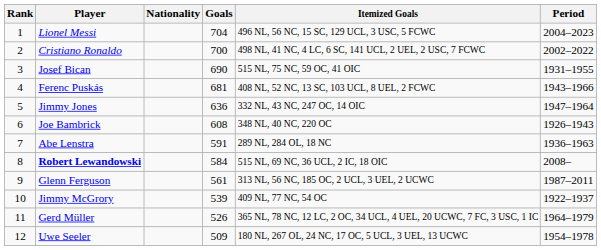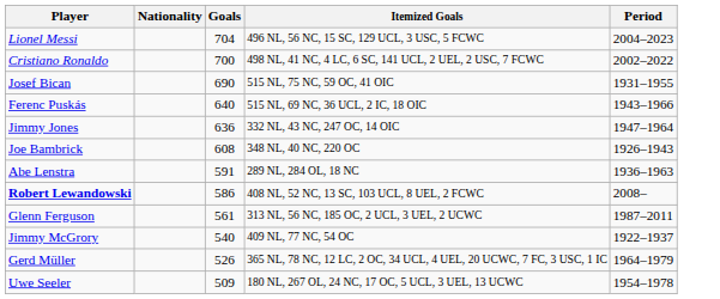 <table class="wikitable sortable" style="text-align:left; font-size:90%">
 <tr>
-<th scope="col" style="text-align:center">Rank</th>
 <th scope="col">Player</th>
 <th scope="col">Nationality</th>
 <th scope="col">Goals</th>
 <th scope="col"><small>Itemized Goals</small></th>
 <th scope="col">Period</th>
 </tr>
 <tr>
-<td scope="row" style="text-align:center">1</td>
 <td data-sort-value="Messi"><em><a href='#'>Lionel Messi</a></em></td>
 <td></td>
 <td style="text-align:center">704</td>
 <td style="font-size:85%; text-align:left; vertical-align: middle" data-sort-value="704">496 NL, 56 NC, 15 SC, 129 UCL, 3 USC, 5 FCWC</td>
 <td>2004–2023</td>
 </tr>
 <tr>
-<td scope="row" style="text-align:center">2</td>
 <td data-sort-value="Cristiano"><em><a href='#'>Cristiano Ronaldo</a></em></td>
 <td></td>
 <td style="text-align:center">700</td>
 <td style="font-size:85%; text-align:left; vertical-align: middle" data-sort-value="701">498 NL, 41 NC, 4 LC, 6 SC, 141 UCL, 2 UEL, 2 USC, 7 FCWC</td>
 <td>2002–2022</td>
 </tr>
 <tr>
-<td scope="row" style="text-align:center">3</td>
 <td data-sort-value="Josef Bican"><a href='#'>Josef Bican</a></td>
 <td></td>
 <td style="text-align:center">690</td>
 <td style="font-size:85%; text-align:left; vertical-align: middle" data-sort-value="690">515 NL, 75 NC, 59 OC, 41 OIC</td>
 <td>1931–1955</td>
 </tr>
 <tr>
-<td scope="row" style="text-align:center">4</td>
 <td data-sort-value="Ferenc Puskás"><a href='#'>Ferenc Puskás</a></td>
 <td></td>
-<td style="text-align:center">681</td>
-<td style="font-size:85%; text-align:left; vertical-align: middle" data-sort-value="584">408 NL, 52 NC, 13 SC, 103 UCL, 8 UEL, 2 FCWC</td>
+<td style="text-align:center">640</td>
+<td style="font-size:85%; text-align:left; vertical-align: middle" data-sort-value="640">515 NL, 69 NC, 36 UCL, 2 IC, 18 OIC</td>
 <td>1943–1966</td>
 </tr>
 <tr>
-<td scope="row" style="text-align:center">5</td>
 <td data-sort-value="Jimmy Jones"><a href='#'>Jimmy Jones</a></td>
 <td></td>
 <td style="text-align:center">636</td>
 <td style="font-size:85%; text-align:left; vertical-align: middle" data-sort-value="636">332 NL, 43 NC, 247 OC, 14 OIC</td>
 <td>1947–1964</td>
 </tr>
 <tr>
-<td scope="row" style="text-align:center">6</td>
 <td data-sort-value="Joe Bambrick"><a href='#'>Joe Bambrick</a></td>
 <td></td>
 <td style="text-align:center">608</td>
 <td style="font-size:85%; text-align:left; vertical-align: middle" data-sort-value="608">348 NL, 40 NC, 220 OC</td>
 <td>1926–1943</td>
 </tr>
 <tr>
-<td scope="row" style="text-align:center">7</td>
 <td data-sort-value="Abe Lenstra"><a href='#'>Abe Lenstra</a></td>
 <td></td>
 <td style="text-align:center">591</td>
 <td style="font-size:85%; text-align:left; vertical-align: middle" data-sort-value="591">289 NL, 284 OL, 18 NC</td>
 <td>1936–1963</td>
 </tr>
 <tr>
-<td scope="row" style="text-align:center">8</td>
 <td data-sort-value="Lewandowski"><strong><a href='#'>Robert Lewandowski</a></strong></td>
 <td></td>
-<td style="text-align:center">584</td>
-<td style="font-size:85%; text-align:left; vertical-align: middle" data-sort-value="640">515 NL, 69 NC, 36 UCL, 2 IC, 18 OIC</td>
+<td style="text-align:center">586</td>
+<td style="font-size:85%; text-align:left; vertical-align: middle" data-sort-value="584">408 NL, 52 NC, 13 SC, 103 UCL, 8 UEL, 2 FCWC</td>
 <td>2008–</td>
 </tr>
 <tr>
-<td scope="row" style="text-align:center">9</td>
 <td data-sort-value="Glenn Ferguson"><a href='#'>Glenn Ferguson</a></td>
 <td></td>
 <td style="text-align:center">561</td>
 <td style="font-size:85%; text-align:left; vertical-align: middle" data-sort-value="561">313 NL, 56 NC, 185 OC, 2 UCL, 3 UEL, 2 UCWC</td>
 <td>1987–2011</td>
 </tr>
 <tr>
-<td scope="row" style="text-align:center">10</td>
 <td data-sort-value="Jimmy McGrory"><a href='#'>Jimmy McGrory</a></td>
 <td></td>
-<td style="text-align:center">539</td>
+<td style="text-align:center">540</td>
 <td style="font-size:85%; text-align:left; vertical-align: middle" data-sort-value="540">409 NL, 77 NC, 54 OC</td>
 <td>1922–1937</td>
 </tr>
 <tr>
-<td scope="row" style="text-align:center">11</td>
 <td data-sort-value="Gerd Müller"><a href='#'>Gerd Müller</a></td>
 <td></td>
 <td style="text-align:center">526</td>
 <td style="font-size:85%; text-align:left; vertical-align: middle" data-sort-value="526">365 NL, 78 NC, 12 LC, 2 OC, 34 UCL, 4 UEL, 20 UCWC, 7 FC, 3 USC, 1 IC</td>
 <td>1964–1979</td>
 </tr>
 <tr>
-<td scope="row" style="text-align:center">12</td>
 <td data-sort-value="Uwe Seeler"><a href='#'>Uwe Seeler</a></td>
 <td></td>
 <td style="text-align:center">509</td>
 <td style="font-size:85%; text-align:left; vertical-align: middle" data-sort-value="509">180 NL, 267 OL, 24 NC, 17 OC, 5 UCL, 3 UEL, 13 UCWC</td>
 <td>1954–1978</td>
 </tr>
 </table>
